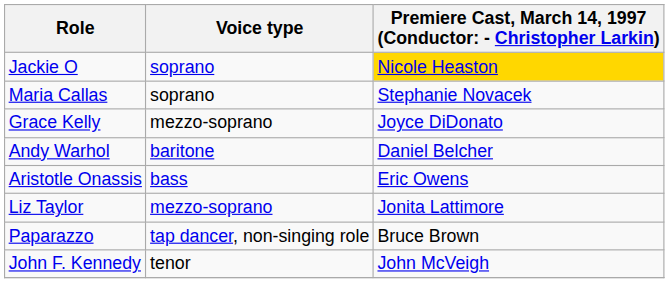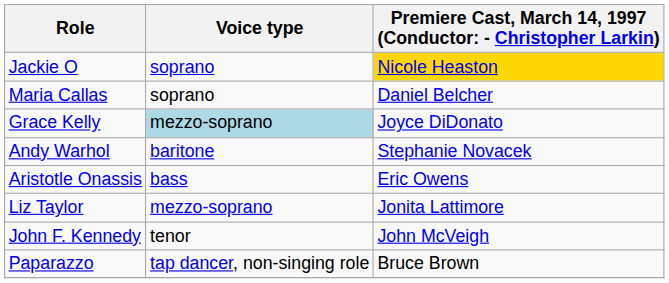 <table class="wikitable">
 <tr>
 <th>Role</th>
 <th>Voice type</th>
 <th>Premiere Cast, March 14, 1997 <br>(Conductor:  - <a href='#'>Christopher Larkin</a>)</th>
 </tr>
 <tr>
 <td><a href='#'>Jackie O</a></td>
 <td><a href='#'>soprano</a></td>
 <td style="background: gold;"><a href='#'>Nicole Heaston</a></td>
 </tr>
 <tr>
 <td><a href='#'>Maria Callas</a></td>
 <td>soprano</td>
-<td><a href='#'>Stephanie Novacek</a></td>
+<td><a href='#'>Daniel Belcher</a></td>
 </tr>
 <tr>
 <td><a href='#'>Grace Kelly</a></td>
-<td>mezzo-soprano</td>
+<td style="background: lightblue;">mezzo-soprano</td>
 <td><a href='#'>Joyce DiDonato</a></td>
 </tr>
 <tr>
 <td><a href='#'>Andy Warhol</a></td>
 <td><a href='#'>baritone</a></td>
-<td><a href='#'>Daniel Belcher</a></td>
+<td><a href='#'>Stephanie Novacek</a></td>
 </tr>
 <tr>
 <td><a href='#'>Aristotle Onassis</a></td>
 <td><a href='#'>bass</a></td>
 <td><a href='#'>Eric Owens</a></td>
 </tr>
 <tr>
 <td><a href='#'>Liz Taylor</a></td>
 <td><a href='#'>mezzo-soprano</a></td>
 <td><a href='#'>Jonita Lattimore</a></td>
 </tr>
 <tr>
+<td><a href='#'>John F. Kennedy</a></td>
+<td>tenor</td>
+<td><a href='#'>John McVeigh</a></td>
+</tr>
+<tr>
 <td><a href='#'>Paparazzo</a></td>
 <td><a href='#'>tap dancer</a>, non-singing role</td>
 <td>Bruce Brown</td>
 </tr>
 <tr>
-<td><a href='#'>John F. Kennedy</a></td>
-<td>tenor</td>
-<td><a href='#'>John McVeigh</a></td>
-</tr>
-<tr>
 </tr>
 </table>
